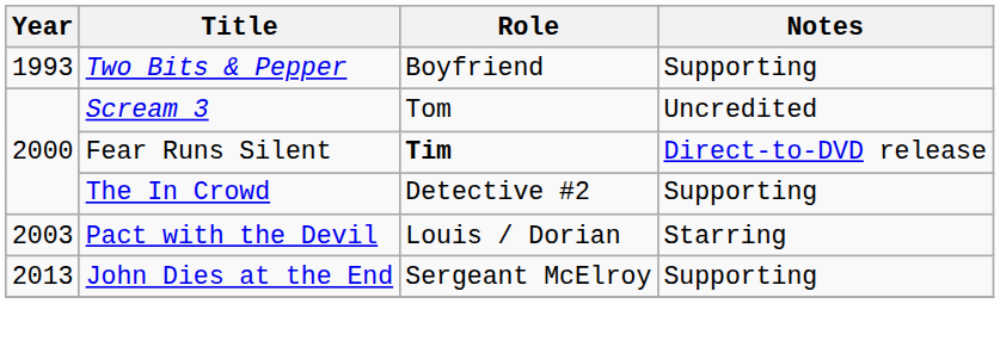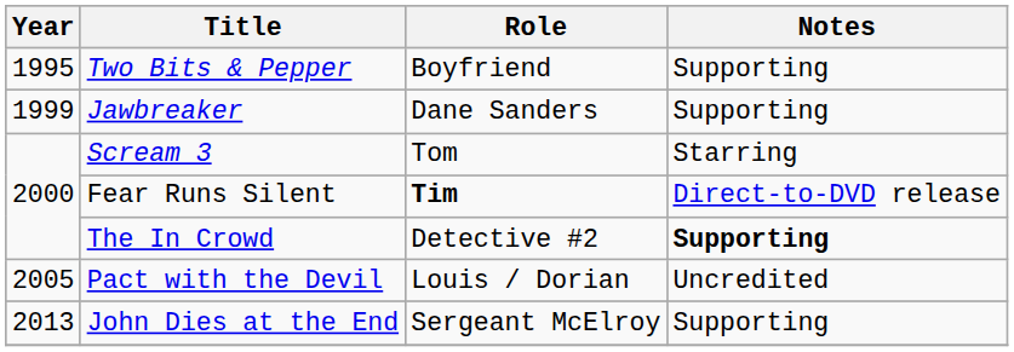 <table class="wikitable">
 <tr>
 <th>Year</th>
 <th>Title</th>
 <th>Role</th>
 <th>Notes</th>
 </tr>
 <tr>
-<td>1993</td>
+<td>1995</td>
 <td><em><a href='#'>Two Bits & Pepper</a></em></td>
 <td>Boyfriend</td>
+<td>Supporting</td>
+</tr>
+<tr>
+<td>1999</td>
+<td><em><a href='#'>Jawbreaker</a></em></td>
+<td>Dane Sanders</td>
 <td>Supporting</td>
 </tr>
 <tr>
 <td rowspan="3">2000</td>
 <td><em><a href='#'>Scream 3</a></td>
 <td>Tom</td>
-<td>Uncredited</td>
+<td>Starring</td>
 </tr>
 <tr>
 <td></em>Fear Runs Silent<em></td>
 <td><strong>Tim</strong></td>
 <td><a href='#'>Direct-to-DVD</a> release</td>
 </tr>
 <tr>
 <td></em><a href='#'>The In Crowd</a><em></td>
 <td>Detective #2</td>
-<td>Supporting</td>
+<td><strong>Supporting</strong></td>
 </tr>
 <tr>
-<td>2003</td>
+<td>2005</td>
 <td></em><a href='#'>Pact with the Devil</a><em></td>
 <td>Louis / Dorian</td>
-<td>Starring</td>
+<td>Uncredited</td>
 </tr>
 <tr>
 <td>2013</td>
 <td></em><a href='#'>John Dies at the End</a><em></td>
 <td>Sergeant McElroy</td>
 <td>Supporting</td>
 </tr>
 <tr>
 </tr>
 </table>
